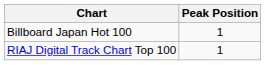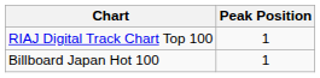 <table class="wikitable">
 <tr>
 <th>Chart</th>
 <th>Peak Position</th>
 </tr>
 <tr>
+<td><a href='#'>RIAJ Digital Track Chart</a> Top 100</td>
+<td align="center">1</td>
+</tr>
+<tr>
 <td>Billboard Japan Hot 100</td>
 <td align="center">1</td>
 </tr>
-<tr>
-<td><a href='#'>RIAJ Digital Track Chart</a> Top 100</td>
-<td align="center">1</td>
-</tr>
 </table>
